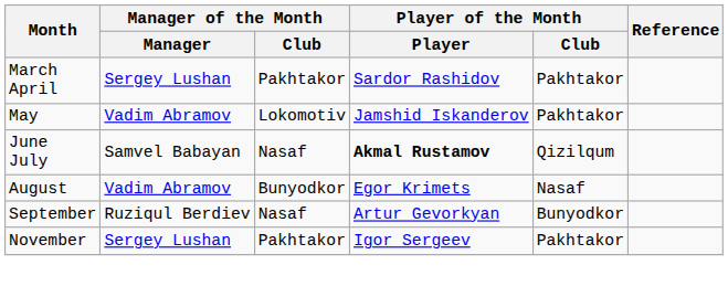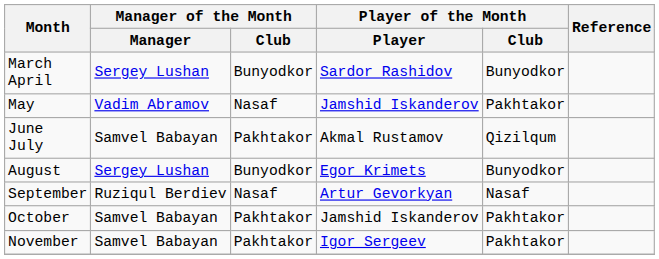 <table class="wikitable">
 <tr>
 <th rowspan="2">Month</th>
 <th colspan="2">Manager of the Month</th>
 <th colspan="2">Player of the Month</th>
 <th rowspan="2">Reference</th>
 </tr>
 <tr>
 <th>Manager</th>
 <th>Club</th>
 <th>Player</th>
 <th>Club</th>
 </tr>
 <tr>
 <td>March<br>April</td>
 <td> <a href='#'>Sergey Lushan</a></td>
-<td>Pakhtakor</td>
+<td>Bunyodkor</td>
 <td> <a href='#'>Sardor Rashidov</a></td>
-<td>Pakhtakor</td>
+<td>Bunyodkor</td>
 <td align=center></td>
 </tr>
 <tr>
 <td>May</td>
 <td> <a href='#'>Vadim Abramov</a></td>
-<td>Lokomotiv</td>
+<td>Nasaf</td>
 <td> <a href='#'>Jamshid Iskanderov</a></td>
 <td>Pakhtakor</td>
 <td align=center></td>
 </tr>
 <tr>
 <td>June<br>July</td>
 <td> Samvel Babayan</td>
-<td>Nasaf</td>
-<td><strong> Akmal Rustamov</strong></td>
+<td>Pakhtakor</td>
+<td> Akmal Rustamov</td>
 <td>Qizilqum</td>
 <td align=center></td>
 </tr>
 <tr>
 <td>August</td>
-<td> <a href='#'>Vadim Abramov</a></td>
+<td> <a href='#'>Sergey Lushan</a></td>
 <td>Bunyodkor</td>
 <td> <a href='#'>Egor Krimets</a></td>
-<td>Nasaf</td>
+<td>Bunyodkor</td>
 <td align=center></td>
 </tr>
 <tr>
 <td>September</td>
 <td> Ruziqul Berdiev</td>
 <td>Nasaf</td>
 <td> <a href='#'>Artur Gevorkyan</a></td>
-<td>Bunyodkor</td>
+<td>Nasaf</td>
+<td align=center></td>
+</tr>
+<tr>
+<td>October</td>
+<td> Samvel Babayan</td>
+<td>Pakhtakor</td>
+<td> Jamshid Iskanderov</td>
+<td>Pakhtakor</td>
 <td align=center></td>
 </tr>
 <tr>
 <td>November</td>
-<td> <a href='#'>Sergey Lushan</a></td>
+<td> Samvel Babayan</td>
 <td>Pakhtakor</td>
 <td> <a href='#'>Igor Sergeev</a></td>
 <td>Pakhtakor</td>
 <td align=center></td>
 </tr>
 <tr>
 </tr>
 </table>
